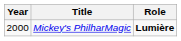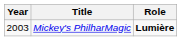 <table class="wikitable unsortable">
 <tr>
 <th>Year</th>
 <th>Title</th>
 <th>Role</th>
 </tr>
 <tr>
-<td>2000</td>
+<td>2003</td>
 <td><em><a href='#'>Mickey's PhilharMagic</a></em></td>
 <td><strong>Lumière</strong></td>
 </tr>
 </table>
